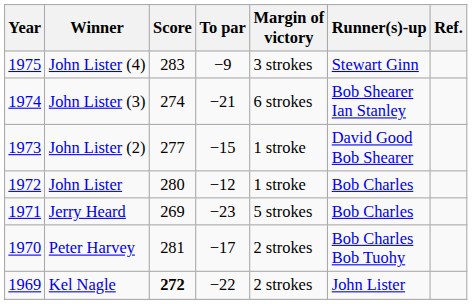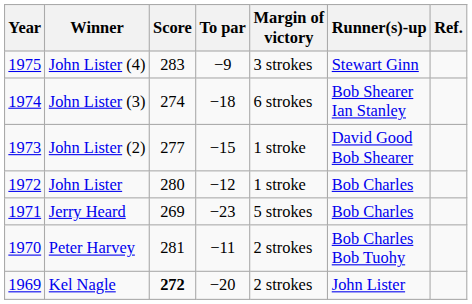 <table class=wikitable style="font-size:95%">
 <tr>
 <th>Year</th>
 <th>Winner</th>
 <th>Score</th>
 <th>To par</th>
 <th>Margin of<br>victory</th>
 <th>Runner(s)-up</th>
 <th>Ref.</th>
 </tr>
 <tr>
 <td><a href='#'>1975</a></td>
 <td> <a href='#'>John Lister</a> (4)</td>
 <td align="center">283</td>
 <td align=center>−9</td>
 <td>3 strokes</td>
 <td> <a href='#'>Stewart Ginn</a></td>
 <td></td>
 </tr>
 <tr>
 <td><a href='#'>1974</a></td>
 <td> <a href='#'>John Lister</a> (3)</td>
 <td align="center">274</td>
-<td align=center>−21</td>
+<td align=center>−18</td>
 <td>6 strokes</td>
 <td> <a href='#'>Bob Shearer</a><br> <a href='#'>Ian Stanley</a></td>
 <td></td>
 </tr>
 <tr>
 <td><a href='#'>1973</a></td>
 <td> <a href='#'>John Lister</a> (2)</td>
 <td align="center">277</td>
 <td align=center>−15</td>
 <td>1 stroke</td>
 <td> <a href='#'>David Good</a><br> <a href='#'>Bob Shearer</a></td>
 <td></td>
 </tr>
 <tr>
 <td><a href='#'>1972</a></td>
 <td> <a href='#'>John Lister</a></td>
 <td align="center">280</td>
 <td align=center>−12</td>
 <td>1 stroke</td>
 <td> <a href='#'>Bob Charles</a></td>
 <td></td>
 </tr>
 <tr>
 <td><a href='#'>1971</a></td>
 <td> <a href='#'>Jerry Heard</a></td>
 <td align="center">269</td>
 <td align=center>−23</td>
 <td>5 strokes</td>
 <td> <a href='#'>Bob Charles</a></td>
 <td></td>
 </tr>
 <tr>
 <td><a href='#'>1970</a></td>
 <td> <a href='#'>Peter Harvey</a></td>
 <td align="center">281</td>
-<td align=center>−17</td>
+<td align=center>−11</td>
 <td>2 strokes</td>
 <td> <a href='#'>Bob Charles</a><br> <a href='#'>Bob Tuohy</a></td>
 <td></td>
 </tr>
 <tr>
 <td><a href='#'>1969</a></td>
 <td> <a href='#'>Kel Nagle</a></td>
 <td align="center"><strong>272</strong></td>
-<td align=center>−22</td>
+<td align=center>−20</td>
 <td>2 strokes</td>
 <td> <a href='#'>John Lister</a></td>
 <td></td>
 </tr>
 </table>
